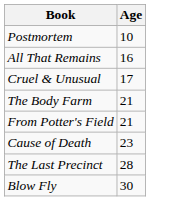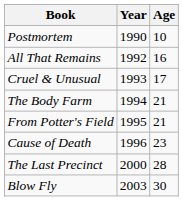 <table class="wikitable">
 <tr>
 <th>Book</th>
+<th>Year</th>
 <th>Age</th>
 </tr>
 <tr>
 <td><em>Postmortem</em></td>
+<td>1990</td>
 <td>10</td>
 </tr>
 <tr>
 <td><em>All That Remains</em></td>
+<td>1992</td>
 <td>16</td>
 </tr>
 <tr>
 <td><em>Cruel & Unusual</em></td>
+<td>1993</td>
 <td>17</td>
 </tr>
 <tr>
 <td><em>The Body Farm</em></td>
+<td>1994</td>
 <td>21</td>
 </tr>
 <tr>
 <td><em>From Potter's Field</em></td>
+<td>1995</td>
 <td>21</td>
 </tr>
 <tr>
 <td><em>Cause of Death</em></td>
+<td>1996</td>
 <td>23</td>
 </tr>
 <tr>
 <td><em>The Last Precinct</em></td>
+<td>2000</td>
 <td>28</td>
 </tr>
 <tr>
 <td><em>Blow Fly</em></td>
+<td>2003</td>
 <td>30</td>
 </tr>
 </table>
